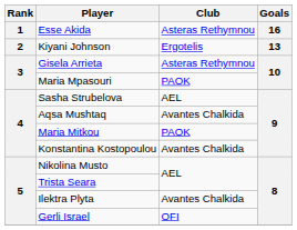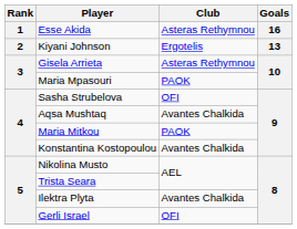 <table class="wikitable" style="text-align: left;">
 <tr>
 <th>Rank</th>
 <th>Player</th>
 <th>Club</th>
 <th>Goals</th>
 </tr>
 <tr>
 <th>1</th>
 <td> <a href='#'>Esse Akida</a></td>
 <td><a href='#'>Asteras Rethymnou</a></td>
 <th>16</th>
 </tr>
 <tr>
 <th>2</th>
 <td> Kiyani Johnson</td>
 <td><a href='#'>Ergotelis</a></td>
 <th>13</th>
 </tr>
 <tr>
 <th rowspan="2">3</th>
 <td> <a href='#'>Gisela Arrieta</a></td>
 <td><a href='#'>Asteras Rethymnou</a></td>
 <th rowspan="2">10</th>
 </tr>
 <tr>
 <td> Maria Mpasouri</td>
 <td><a href='#'>PAOK</a></td>
 </tr>
 <tr>
 <th rowspan="4">4</th>
 <td> Sasha Strubelova</td>
-<td>AEL</td>
+<td><a href='#'>OFI</a></td>
 <th rowspan="4">9</th>
 </tr>
 <tr>
 <td> Aqsa Mushtaq</td>
 <td>Avantes Chalkida</td>
 </tr>
 <tr>
 <td> <a href='#'>Maria Mitkou</a></td>
 <td><a href='#'>PAOK</a></td>
 </tr>
 <tr>
 <td> Konstantina Kostopoulou</td>
 <td>Avantes Chalkida</td>
 </tr>
 <tr>
 <th rowspan="4">5</th>
 <td> Nikolina Musto</td>
 <td rowspan="2">AEL</td>
 <th rowspan="4">8</th>
 </tr>
 <tr>
 <td> <a href='#'>Trista Seara</a></td>
 </tr>
 <tr>
 <td> Ilektra Plyta</td>
 <td>Avantes Chalkida</td>
 </tr>
 <tr>
 <td> <a href='#'>Gerli Israel</a></td>
 <td><a href='#'>OFI</a></td>
 </tr>
 <tr>
 </tr>
 </table>
